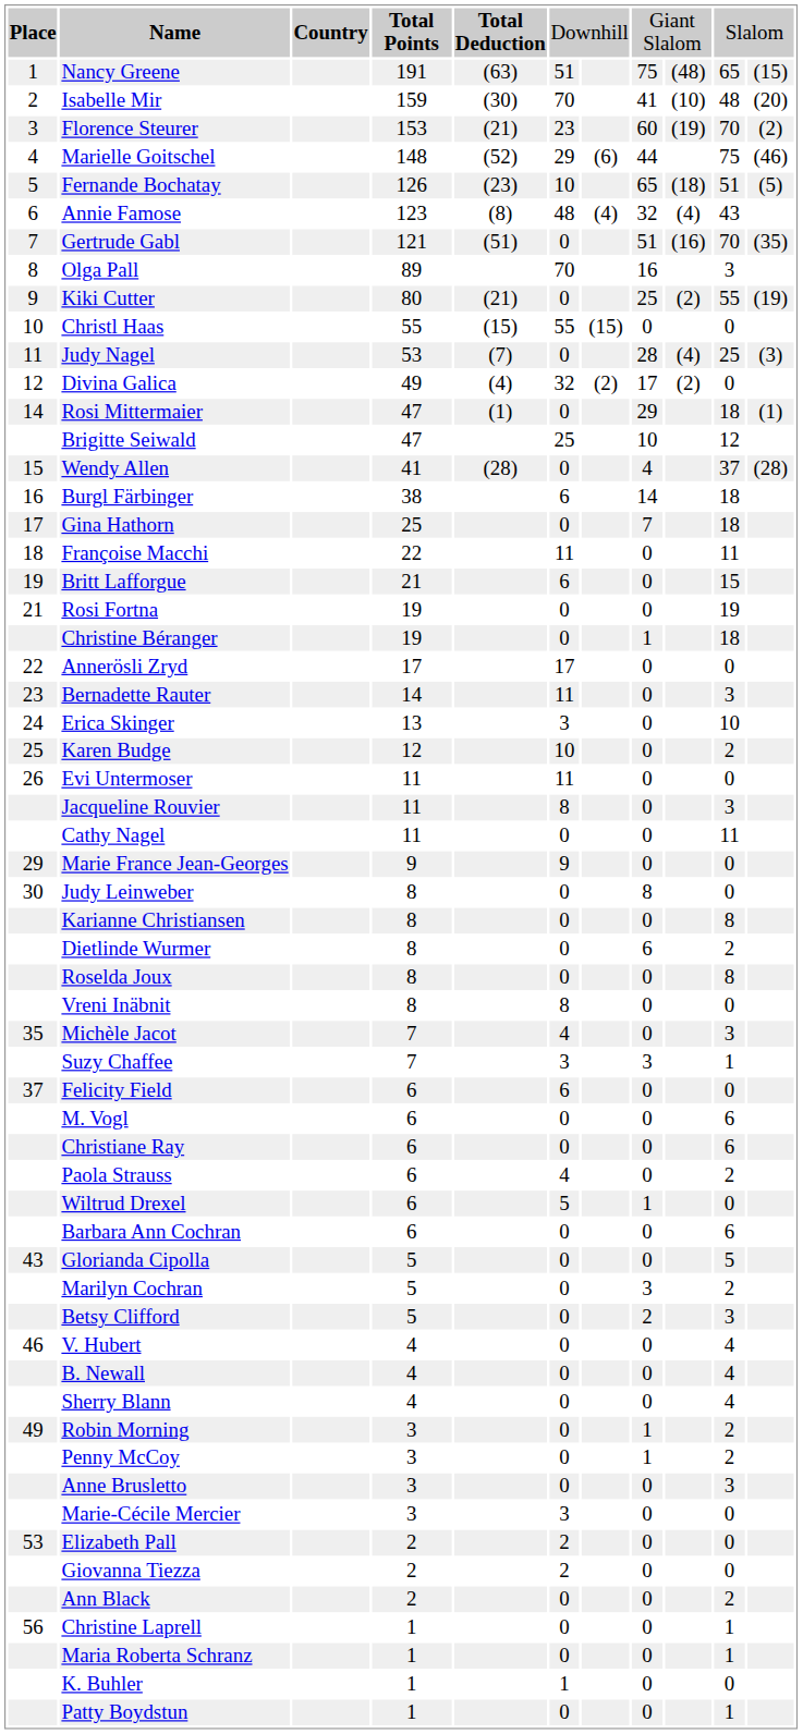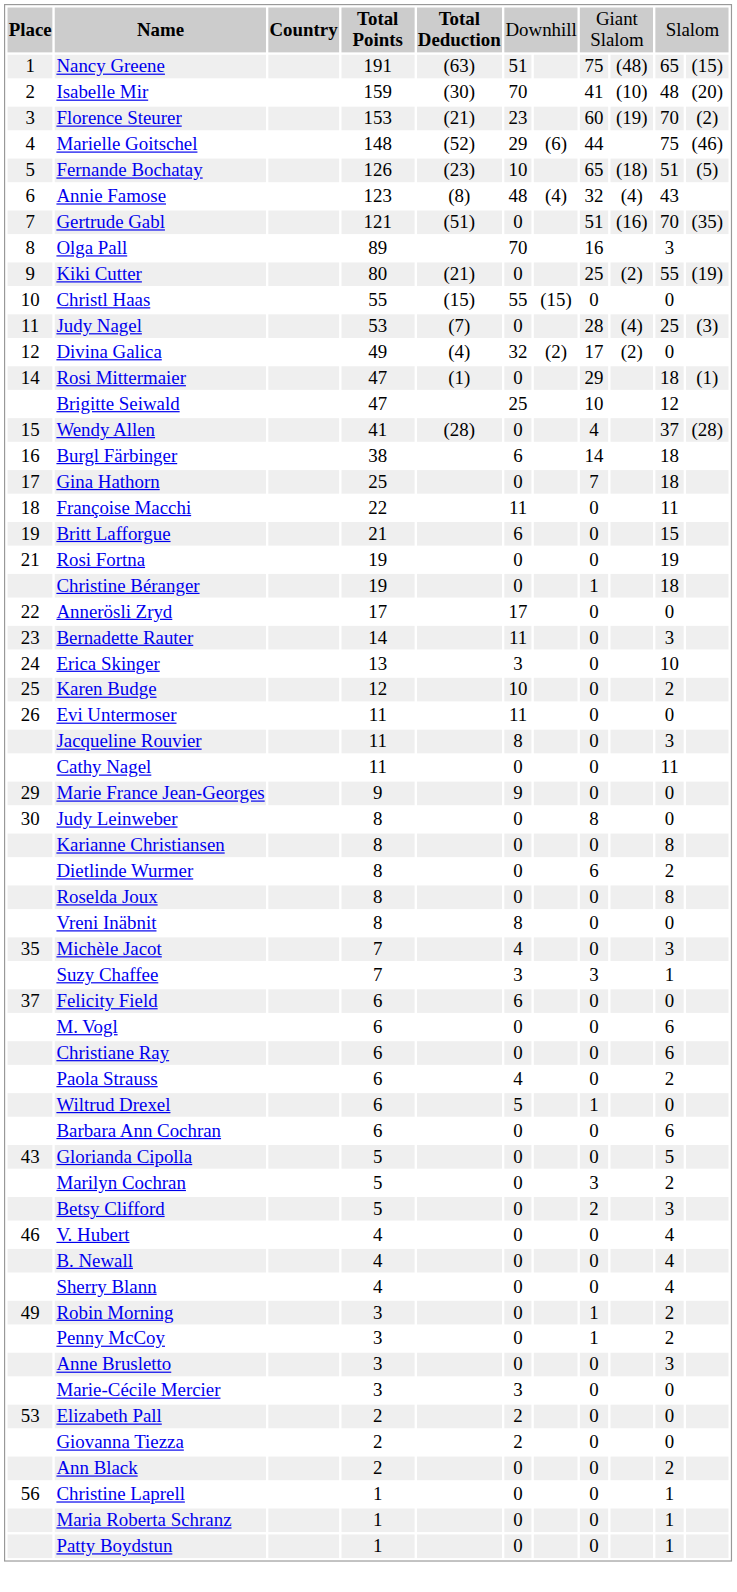 <table border="0" style="border: 1px solid #999; background-color:#FFFFFF; text-align:center">
 <tr align="center" bgcolor="#CCCCCC">
 <td><strong>Place</strong></td>
 <td><strong>Name</strong></td>
 <td><strong>Country</strong></td>
 <td width="60"><strong>Total<br>Points</strong></td>
 <td><strong>Total<br>Deduction</strong></td>
 <td colspan=2 width="60">Downhill</td>
 <td colspan=2 width="60">Giant<br>Slalom</td>
 <td colspan=2 width="60">Slalom</td>
 </tr>
 <tr bgcolor="#EFEFEF">
 <td>1</td>
 <td align="left"><a href='#'>Nancy Greene</a></td>
 <td align="left"></td>
 <td>191</td>
 <td>(63)</td>
 <td>51</td>
 <td></td>
 <td>75</td>
 <td>(48)</td>
 <td>65</td>
 <td>(15)</td>
 </tr>
 <tr>
 <td>2</td>
 <td align="left"><a href='#'>Isabelle Mir</a></td>
 <td align="left"></td>
 <td>159</td>
 <td>(30)</td>
 <td>70</td>
 <td></td>
 <td>41</td>
 <td>(10)</td>
 <td>48</td>
 <td>(20)</td>
 </tr>
 <tr bgcolor="#EFEFEF">
 <td>3</td>
 <td align="left"><a href='#'>Florence Steurer</a></td>
 <td align="left"></td>
 <td>153</td>
 <td>(21)</td>
 <td>23</td>
 <td></td>
 <td>60</td>
 <td>(19)</td>
 <td>70</td>
 <td>(2)</td>
 </tr>
 <tr>
 <td>4</td>
 <td align="left"><a href='#'>Marielle Goitschel</a></td>
 <td align="left"></td>
 <td>148</td>
 <td>(52)</td>
 <td>29</td>
 <td>(6)</td>
 <td>44</td>
 <td></td>
 <td>75</td>
 <td>(46)</td>
 </tr>
 <tr bgcolor="#EFEFEF">
 <td>5</td>
 <td align="left"><a href='#'>Fernande Bochatay</a></td>
 <td align="left"></td>
 <td>126</td>
 <td>(23)</td>
 <td>10</td>
 <td></td>
 <td>65</td>
 <td>(18)</td>
 <td>51</td>
 <td>(5)</td>
 </tr>
 <tr>
 <td>6</td>
 <td align="left"><a href='#'>Annie Famose</a></td>
 <td align="left"></td>
 <td>123</td>
 <td>(8)</td>
 <td>48</td>
 <td>(4)</td>
 <td>32</td>
 <td>(4)</td>
 <td>43</td>
 <td></td>
 </tr>
 <tr bgcolor="#EFEFEF">
 <td>7</td>
 <td align="left"><a href='#'>Gertrude Gabl</a></td>
 <td align="left"></td>
 <td>121</td>
 <td>(51)</td>
 <td>0</td>
 <td></td>
 <td>51</td>
 <td>(16)</td>
 <td>70</td>
 <td>(35)</td>
 </tr>
 <tr>
 <td>8</td>
 <td align="left"><a href='#'>Olga Pall</a></td>
 <td align="left"></td>
 <td>89</td>
 <td></td>
 <td>70</td>
 <td></td>
 <td>16</td>
 <td></td>
 <td>3</td>
 <td></td>
 </tr>
 <tr bgcolor="#EFEFEF">
 <td>9</td>
 <td align="left"><a href='#'>Kiki Cutter</a></td>
 <td align="left"></td>
 <td>80</td>
 <td>(21)</td>
 <td>0</td>
 <td></td>
 <td>25</td>
 <td>(2)</td>
 <td>55</td>
 <td>(19)</td>
 </tr>
 <tr>
 <td>10</td>
 <td align="left"><a href='#'>Christl Haas</a></td>
 <td align="left"></td>
 <td>55</td>
 <td>(15)</td>
 <td>55</td>
 <td>(15)</td>
 <td>0</td>
 <td></td>
 <td>0</td>
 <td></td>
 </tr>
 <tr bgcolor="#EFEFEF">
 <td>11</td>
 <td align="left"><a href='#'>Judy Nagel</a></td>
 <td align="left"></td>
 <td>53</td>
 <td>(7)</td>
 <td>0</td>
 <td></td>
 <td>28</td>
 <td>(4)</td>
 <td>25</td>
 <td>(3)</td>
 </tr>
 <tr>
 <td>12</td>
 <td align="left"><a href='#'>Divina Galica</a></td>
 <td align="left"></td>
 <td>49</td>
 <td>(4)</td>
 <td>32</td>
 <td>(2)</td>
 <td>17</td>
 <td>(2)</td>
 <td>0</td>
 <td></td>
 </tr>
 <tr bgcolor="#EFEFEF">
 <td>14</td>
 <td align="left"><a href='#'>Rosi Mittermaier</a></td>
 <td align="left"></td>
 <td>47</td>
 <td>(1)</td>
 <td>0</td>
 <td></td>
 <td>29</td>
 <td></td>
 <td>18</td>
 <td>(1)</td>
 </tr>
 <tr>
 <td></td>
 <td align="left"><a href='#'>Brigitte Seiwald</a></td>
 <td align="left"></td>
 <td>47</td>
 <td></td>
 <td>25</td>
 <td></td>
 <td>10</td>
 <td></td>
 <td>12</td>
 <td></td>
 </tr>
 <tr bgcolor="#EFEFEF">
 <td>15</td>
 <td align="left"><a href='#'>Wendy Allen</a></td>
 <td align="left"></td>
 <td>41</td>
 <td>(28)</td>
 <td>0</td>
 <td></td>
 <td>4</td>
 <td></td>
 <td>37</td>
 <td>(28)</td>
 </tr>
 <tr>
 <td>16</td>
 <td align="left"><a href='#'>Burgl Färbinger</a></td>
 <td align="left"></td>
 <td>38</td>
 <td></td>
 <td>6</td>
 <td></td>
 <td>14</td>
 <td></td>
 <td>18</td>
 <td></td>
 </tr>
 <tr bgcolor="#EFEFEF">
 <td>17</td>
 <td align="left"><a href='#'>Gina Hathorn</a></td>
 <td align="left"></td>
 <td>25</td>
 <td></td>
 <td>0</td>
 <td></td>
 <td>7</td>
 <td></td>
 <td>18</td>
 <td></td>
 </tr>
 <tr>
 <td>18</td>
 <td align="left"><a href='#'>Françoise Macchi</a></td>
 <td align="left"></td>
 <td>22</td>
 <td></td>
 <td>11</td>
 <td></td>
 <td>0</td>
 <td></td>
 <td>11</td>
 <td></td>
 </tr>
 <tr bgcolor="#EFEFEF">
 <td>19</td>
 <td align="left"><a href='#'>Britt Lafforgue</a></td>
 <td align="left"></td>
 <td>21</td>
 <td></td>
 <td>6</td>
 <td></td>
 <td>0</td>
 <td></td>
 <td>15</td>
 <td></td>
 </tr>
 <tr>
 <td>21</td>
 <td align="left"><a href='#'>Rosi Fortna</a></td>
 <td align="left"></td>
 <td>19</td>
 <td></td>
 <td>0</td>
 <td></td>
 <td>0</td>
 <td></td>
 <td>19</td>
 <td></td>
 </tr>
 <tr bgcolor="#EFEFEF">
 <td></td>
 <td align="left"><a href='#'>Christine Béranger</a></td>
 <td align="left"></td>
 <td>19</td>
 <td></td>
 <td>0</td>
 <td></td>
 <td>1</td>
 <td></td>
 <td>18</td>
 <td></td>
 </tr>
 <tr>
 <td>22</td>
 <td align="left"><a href='#'>Annerösli Zryd</a></td>
 <td align="left"></td>
 <td>17</td>
 <td></td>
 <td>17</td>
 <td></td>
 <td>0</td>
 <td></td>
 <td>0</td>
 <td></td>
 </tr>
 <tr bgcolor="#EFEFEF">
 <td>23</td>
 <td align="left"><a href='#'>Bernadette Rauter</a></td>
 <td align="left"></td>
 <td>14</td>
 <td></td>
 <td>11</td>
 <td></td>
 <td>0</td>
 <td></td>
 <td>3</td>
 <td></td>
 </tr>
 <tr>
 <td>24</td>
 <td align="left"><a href='#'>Erica Skinger</a></td>
 <td align="left"></td>
 <td>13</td>
 <td></td>
 <td>3</td>
 <td></td>
 <td>0</td>
 <td></td>
 <td>10</td>
 <td></td>
 </tr>
 <tr bgcolor="#EFEFEF">
 <td>25</td>
 <td align="left"><a href='#'>Karen Budge</a></td>
 <td align="left"></td>
 <td>12</td>
 <td></td>
 <td>10</td>
 <td></td>
 <td>0</td>
 <td></td>
 <td>2</td>
 <td></td>
 </tr>
 <tr>
 <td>26</td>
 <td align="left"><a href='#'>Evi Untermoser</a></td>
 <td align="left"></td>
 <td>11</td>
 <td></td>
 <td>11</td>
 <td></td>
 <td>0</td>
 <td></td>
 <td>0</td>
 <td></td>
 </tr>
 <tr bgcolor="#EFEFEF">
 <td></td>
 <td align="left"><a href='#'>Jacqueline Rouvier</a></td>
 <td align="left"></td>
 <td>11</td>
 <td></td>
 <td>8</td>
 <td></td>
 <td>0</td>
 <td></td>
 <td>3</td>
 <td></td>
 </tr>
 <tr>
 <td></td>
 <td align="left"><a href='#'>Cathy Nagel</a></td>
 <td align="left"></td>
 <td>11</td>
 <td></td>
 <td>0</td>
 <td></td>
 <td>0</td>
 <td></td>
 <td>11</td>
 <td></td>
 </tr>
 <tr bgcolor="#EFEFEF">
 <td>29</td>
 <td align="left"><a href='#'>Marie France Jean-Georges</a></td>
 <td align="left"></td>
 <td>9</td>
 <td></td>
 <td>9</td>
 <td></td>
 <td>0</td>
 <td></td>
 <td>0</td>
 <td></td>
 </tr>
 <tr>
 <td>30</td>
 <td align="left"><a href='#'>Judy Leinweber</a></td>
 <td align="left"></td>
 <td>8</td>
 <td></td>
 <td>0</td>
 <td></td>
 <td>8</td>
 <td></td>
 <td>0</td>
 <td></td>
 </tr>
 <tr bgcolor="#EFEFEF">
 <td></td>
 <td align="left"><a href='#'>Karianne Christiansen</a></td>
 <td align="left"></td>
 <td>8</td>
 <td></td>
 <td>0</td>
 <td></td>
 <td>0</td>
 <td></td>
 <td>8</td>
 <td></td>
 </tr>
 <tr>
 <td></td>
 <td align="left"><a href='#'>Dietlinde Wurmer</a></td>
 <td align="left"></td>
 <td>8</td>
 <td></td>
 <td>0</td>
 <td></td>
 <td>6</td>
 <td></td>
 <td>2</td>
 <td></td>
 </tr>
 <tr bgcolor="#EFEFEF">
 <td></td>
 <td align="left"><a href='#'>Roselda Joux</a></td>
 <td align="left"></td>
 <td>8</td>
 <td></td>
 <td>0</td>
 <td></td>
 <td>0</td>
 <td></td>
 <td>8</td>
 <td></td>
 </tr>
 <tr>
 <td></td>
 <td align="left"><a href='#'>Vreni Inäbnit</a></td>
 <td align="left"></td>
 <td>8</td>
 <td></td>
 <td>8</td>
 <td></td>
 <td>0</td>
 <td></td>
 <td>0</td>
 <td></td>
 </tr>
 <tr bgcolor="#EFEFEF">
 <td>35</td>
 <td align="left"><a href='#'>Michèle Jacot</a></td>
 <td align="left"></td>
 <td>7</td>
 <td></td>
 <td>4</td>
 <td></td>
 <td>0</td>
 <td></td>
 <td>3</td>
 <td></td>
 </tr>
 <tr>
 <td></td>
 <td align="left"><a href='#'>Suzy Chaffee</a></td>
 <td align="left"></td>
 <td>7</td>
 <td></td>
 <td>3</td>
 <td></td>
 <td>3</td>
 <td></td>
 <td>1</td>
 <td></td>
 </tr>
 <tr bgcolor="#EFEFEF">
 <td>37</td>
 <td align="left"><a href='#'>Felicity Field</a></td>
 <td align="left"></td>
 <td>6</td>
 <td></td>
 <td>6</td>
 <td></td>
 <td>0</td>
 <td></td>
 <td>0</td>
 <td></td>
 </tr>
 <tr>
 <td></td>
 <td align="left"><a href='#'>M. Vogl</a></td>
 <td align="left"></td>
 <td>6</td>
 <td></td>
 <td>0</td>
 <td></td>
 <td>0</td>
 <td></td>
 <td>6</td>
 <td></td>
 </tr>
 <tr bgcolor="#EFEFEF">
 <td></td>
 <td align="left"><a href='#'>Christiane Ray</a></td>
 <td align="left"></td>
 <td>6</td>
 <td></td>
 <td>0</td>
 <td></td>
 <td>0</td>
 <td></td>
 <td>6</td>
 <td></td>
 </tr>
 <tr>
 <td></td>
 <td align="left"><a href='#'>Paola Strauss</a></td>
 <td align="left"></td>
 <td>6</td>
 <td></td>
 <td>4</td>
 <td></td>
 <td>0</td>
 <td></td>
 <td>2</td>
 <td></td>
 </tr>
 <tr bgcolor="#EFEFEF">
 <td></td>
 <td align="left"><a href='#'>Wiltrud Drexel</a></td>
 <td align="left"></td>
 <td>6</td>
 <td></td>
 <td>5</td>
 <td></td>
 <td>1</td>
 <td></td>
 <td>0</td>
 <td></td>
 </tr>
 <tr>
 <td></td>
 <td align="left"><a href='#'>Barbara Ann Cochran</a></td>
 <td align="left"></td>
 <td>6</td>
 <td></td>
 <td>0</td>
 <td></td>
 <td>0</td>
 <td></td>
 <td>6</td>
 <td></td>
 </tr>
 <tr bgcolor="#EFEFEF">
 <td>43</td>
 <td align="left"><a href='#'>Glorianda Cipolla</a></td>
 <td align="left"></td>
 <td>5</td>
 <td></td>
 <td>0</td>
 <td></td>
 <td>0</td>
 <td></td>
 <td>5</td>
 <td></td>
 </tr>
 <tr>
 <td></td>
 <td align="left"><a href='#'>Marilyn Cochran</a></td>
 <td align="left"></td>
 <td>5</td>
 <td></td>
 <td>0</td>
 <td></td>
 <td>3</td>
 <td></td>
 <td>2</td>
 <td></td>
 </tr>
 <tr bgcolor="#EFEFEF">
 <td></td>
 <td align="left"><a href='#'>Betsy Clifford</a></td>
 <td align="left"></td>
 <td>5</td>
 <td></td>
 <td>0</td>
 <td></td>
 <td>2</td>
 <td></td>
 <td>3</td>
 <td></td>
 </tr>
 <tr>
 <td>46</td>
 <td align="left"><a href='#'>V. Hubert</a></td>
 <td align="left"></td>
 <td>4</td>
 <td></td>
 <td>0</td>
 <td></td>
 <td>0</td>
 <td></td>
 <td>4</td>
 <td></td>
 </tr>
 <tr bgcolor="#EFEFEF">
 <td></td>
 <td align="left"><a href='#'>B. Newall</a></td>
 <td align="left"></td>
 <td>4</td>
 <td></td>
 <td>0</td>
 <td></td>
 <td>0</td>
 <td></td>
 <td>4</td>
 <td></td>
 </tr>
 <tr>
 <td></td>
 <td align="left"><a href='#'>Sherry Blann</a></td>
 <td align="left"></td>
 <td>4</td>
 <td></td>
 <td>0</td>
 <td></td>
 <td>0</td>
 <td></td>
 <td>4</td>
 <td></td>
 </tr>
 <tr bgcolor="#EFEFEF">
 <td>49</td>
 <td align="left"><a href='#'>Robin Morning</a></td>
 <td align="left"></td>
 <td>3</td>
 <td></td>
 <td>0</td>
 <td></td>
 <td>1</td>
 <td></td>
 <td>2</td>
 <td></td>
 </tr>
 <tr>
 <td></td>
 <td align="left"><a href='#'>Penny McCoy</a></td>
 <td align="left"></td>
 <td>3</td>
 <td></td>
 <td>0</td>
 <td></td>
 <td>1</td>
 <td></td>
 <td>2</td>
 <td></td>
 </tr>
 <tr bgcolor="#EFEFEF">
 <td></td>
 <td align="left"><a href='#'>Anne Brusletto</a></td>
 <td align="left"></td>
 <td>3</td>
 <td></td>
 <td>0</td>
 <td></td>
 <td>0</td>
 <td></td>
 <td>3</td>
 <td></td>
 </tr>
 <tr>
 <td></td>
 <td align="left"><a href='#'>Marie-Cécile Mercier</a></td>
 <td align="left"></td>
 <td>3</td>
 <td></td>
 <td>3</td>
 <td></td>
 <td>0</td>
 <td></td>
 <td>0</td>
 <td></td>
 </tr>
 <tr bgcolor="#EFEFEF">
 <td>53</td>
 <td align="left"><a href='#'>Elizabeth Pall</a></td>
 <td align="left"></td>
 <td>2</td>
 <td></td>
 <td>2</td>
 <td></td>
 <td>0</td>
 <td></td>
 <td>0</td>
 <td></td>
 </tr>
 <tr>
 <td></td>
 <td align="left"><a href='#'>Giovanna Tiezza</a></td>
 <td align="left"></td>
 <td>2</td>
 <td></td>
 <td>2</td>
 <td></td>
 <td>0</td>
 <td></td>
 <td>0</td>
 <td></td>
 </tr>
 <tr bgcolor="#EFEFEF">
 <td></td>
 <td align="left"><a href='#'>Ann Black</a></td>
 <td align="left"></td>
 <td>2</td>
 <td></td>
 <td>0</td>
 <td></td>
 <td>0</td>
 <td></td>
 <td>2</td>
 <td></td>
 </tr>
 <tr>
 <td>56</td>
 <td align="left"><a href='#'>Christine Laprell</a></td>
 <td align="left"></td>
 <td>1</td>
 <td></td>
 <td>0</td>
 <td></td>
 <td>0</td>
 <td></td>
 <td>1</td>
 <td></td>
 </tr>
 <tr bgcolor="#EFEFEF">
 <td></td>
 <td align="left"><a href='#'>Maria Roberta Schranz</a></td>
 <td align="left"></td>
 <td>1</td>
 <td></td>
 <td>0</td>
 <td></td>
 <td>0</td>
 <td></td>
 <td>1</td>
 <td></td>
 </tr>
-<tr>
-<td></td>
-<td align="left"><a href='#'>K. Buhler</a></td>
-<td align="left"></td>
-<td>1</td>
-<td></td>
-<td>1</td>
-<td></td>
-<td>0</td>
-<td></td>
-<td>0</td>
-<td></td>
-</tr>
 <tr bgcolor="#EFEFEF">
 <td></td>
 <td align="left"><a href='#'>Patty Boydstun</a></td>
 <td align="left"></td>
 <td>1</td>
 <td></td>
 <td>0</td>
 <td></td>
 <td>0</td>
 <td></td>
 <td>1</td>
 <td></td>
 </tr>
 </table>
